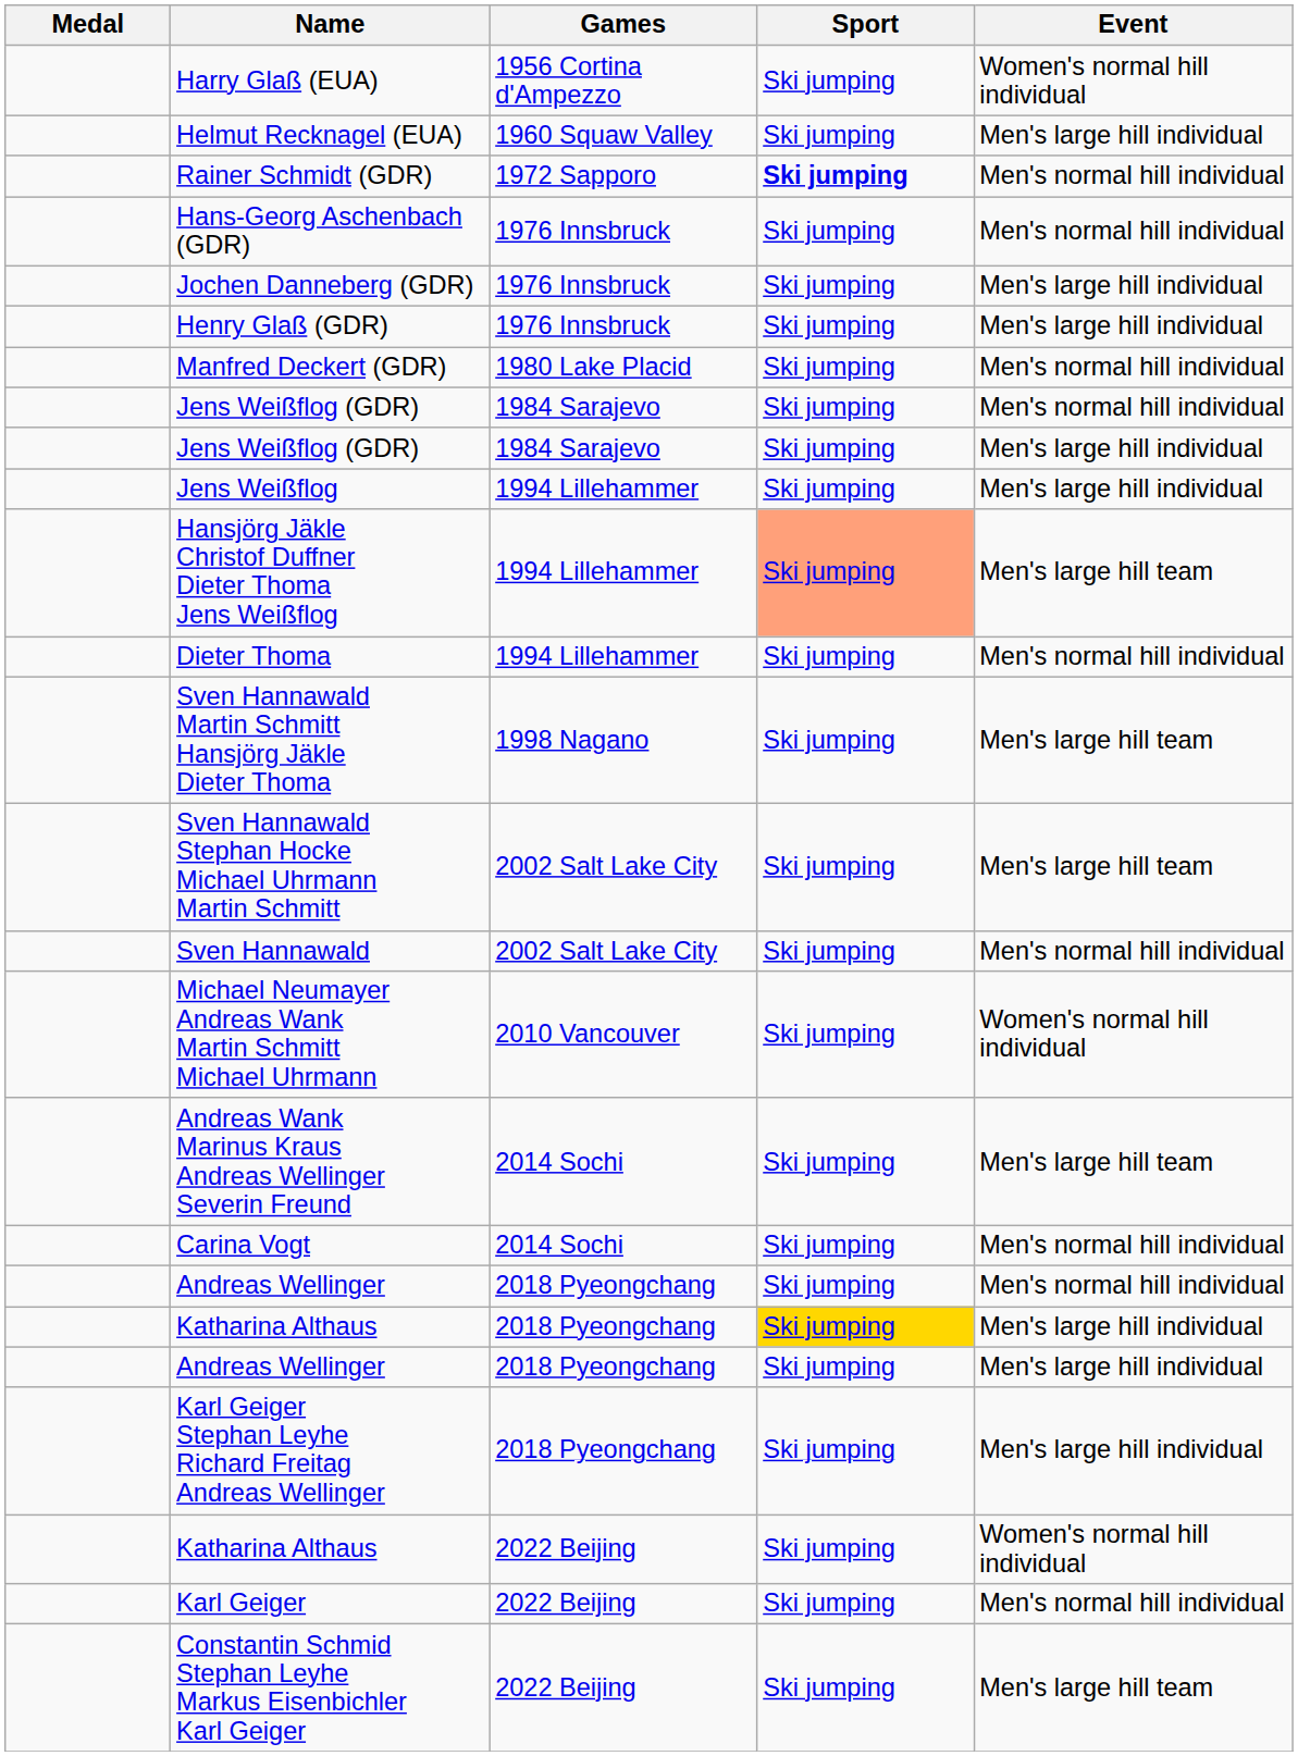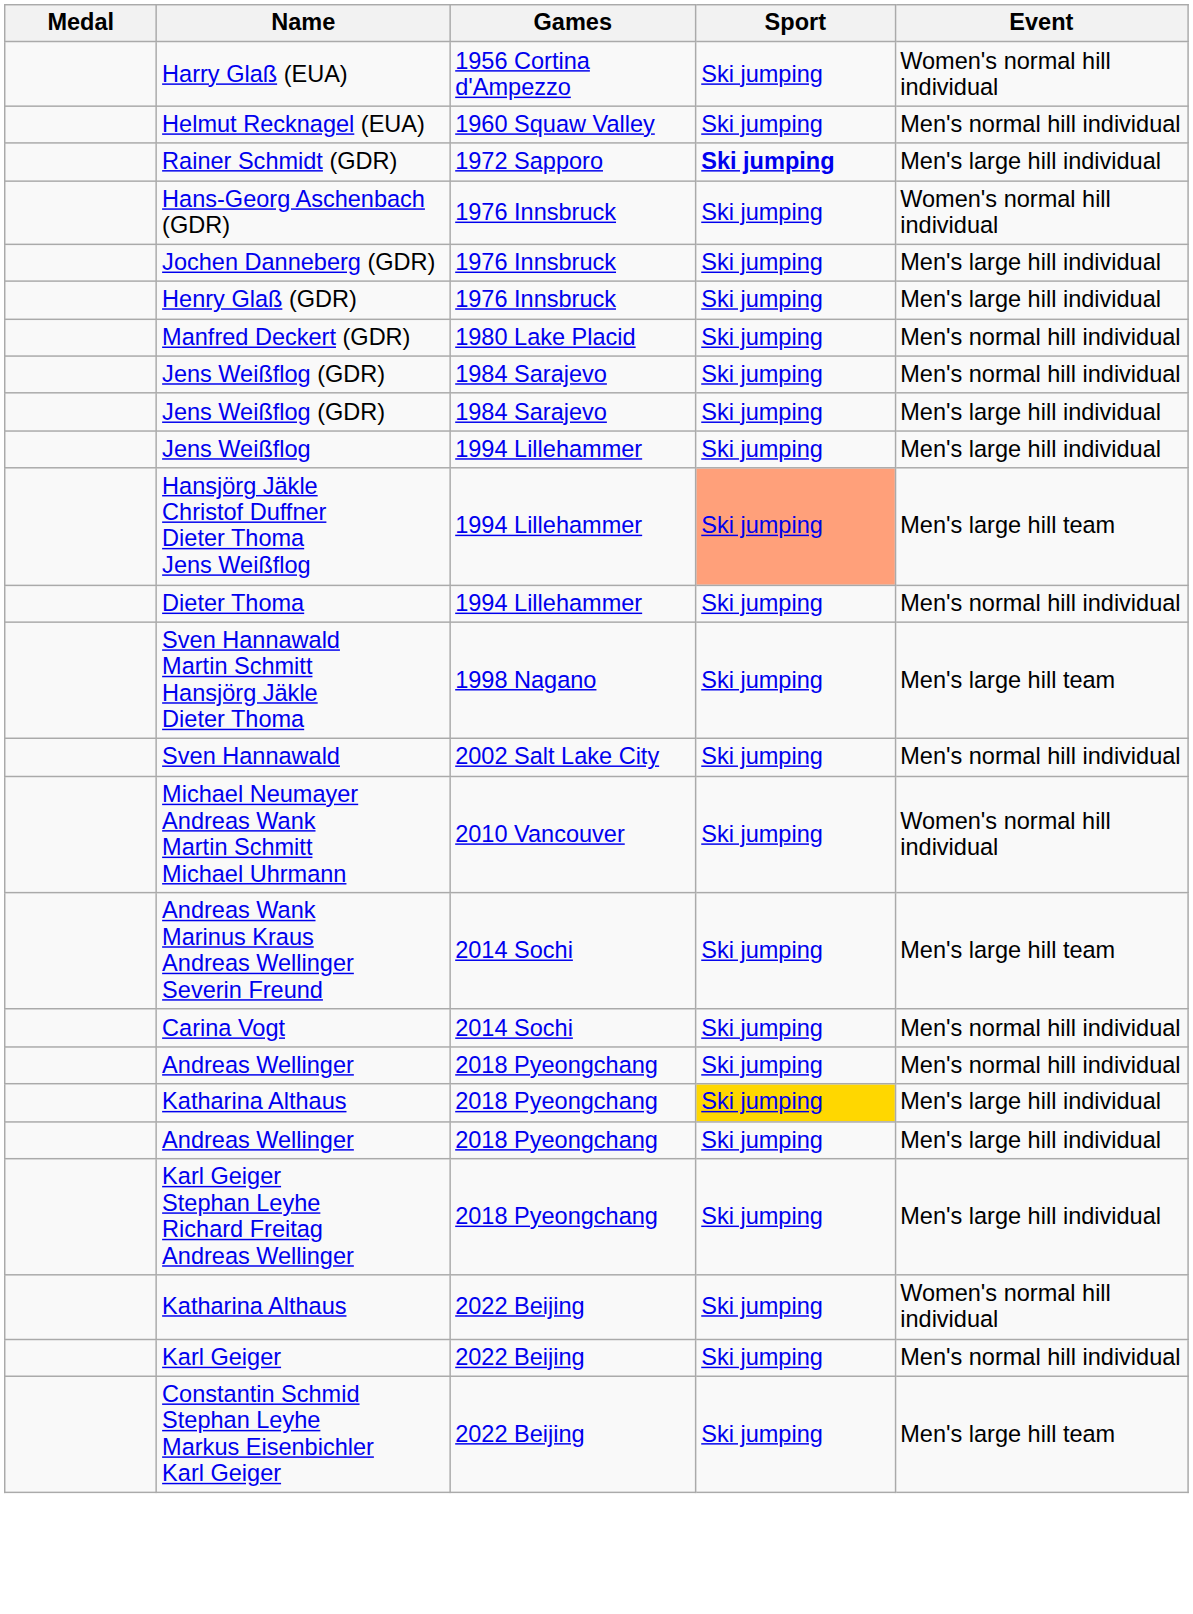 <table class="wikitable sortable">
 <tr>
 <th style="width:6em">Medal</th>
 <th style="width:12em">Name</th>
 <th style="width:10em">Games</th>
 <th style="width:8em">Sport</th>
 <th style="width:12em">Event</th>
 </tr>
 <tr>
 <td></td>
 <td><a href='#'>Harry Glaß</a> (EUA)</td>
 <td> <a href='#'>1956 Cortina d'Ampezzo</a></td>
 <td> <a href='#'>Ski jumping</a></td>
 <td>Women's normal hill individual</td>
 </tr>
 <tr>
 <td></td>
 <td><a href='#'>Helmut Recknagel</a> (EUA)</td>
 <td> <a href='#'>1960 Squaw Valley</a></td>
 <td> <a href='#'>Ski jumping</a></td>
-<td>Men's large hill individual</td>
+<td>Men's normal hill individual</td>
 </tr>
 <tr>
 <td></td>
 <td><a href='#'>Rainer Schmidt</a> (GDR)</td>
 <td> <a href='#'>1972 Sapporo</a></td>
 <td><strong> <a href='#'>Ski jumping</a></strong></td>
-<td>Men's normal hill individual</td>
+<td>Men's large hill individual</td>
 </tr>
 <tr>
 <td></td>
 <td><a href='#'>Hans-Georg Aschenbach</a> (GDR)</td>
 <td> <a href='#'>1976 Innsbruck</a></td>
 <td> <a href='#'>Ski jumping</a></td>
-<td>Men's normal hill individual</td>
+<td>Women's normal hill individual</td>
 </tr>
 <tr>
 <td></td>
 <td><a href='#'>Jochen Danneberg</a> (GDR)</td>
 <td> <a href='#'>1976 Innsbruck</a></td>
 <td> <a href='#'>Ski jumping</a></td>
 <td>Men's large hill individual</td>
 </tr>
 <tr>
 <td></td>
 <td><a href='#'>Henry Glaß</a> (GDR)</td>
 <td> <a href='#'>1976 Innsbruck</a></td>
 <td> <a href='#'>Ski jumping</a></td>
 <td>Men's large hill individual</td>
 </tr>
 <tr>
 <td></td>
 <td><a href='#'>Manfred Deckert</a> (GDR)</td>
 <td> <a href='#'>1980 Lake Placid</a></td>
 <td> <a href='#'>Ski jumping</a></td>
 <td>Men's normal hill individual</td>
 </tr>
 <tr>
 <td></td>
 <td><a href='#'>Jens Weißflog</a> (GDR)</td>
 <td> <a href='#'>1984 Sarajevo</a></td>
 <td> <a href='#'>Ski jumping</a></td>
 <td>Men's normal hill individual</td>
 </tr>
 <tr>
 <td></td>
 <td><a href='#'>Jens Weißflog</a> (GDR)</td>
 <td> <a href='#'>1984 Sarajevo</a></td>
 <td> <a href='#'>Ski jumping</a></td>
 <td>Men's large hill individual</td>
 </tr>
 <tr>
 <td></td>
 <td><a href='#'>Jens Weißflog</a></td>
 <td> <a href='#'>1994 Lillehammer</a></td>
 <td> <a href='#'>Ski jumping</a></td>
 <td>Men's large hill individual</td>
 </tr>
 <tr>
 <td></td>
 <td><a href='#'>Hansjörg Jäkle</a><br><a href='#'>Christof Duffner</a><br><a href='#'>Dieter Thoma</a><br><a href='#'>Jens Weißflog</a></td>
 <td> <a href='#'>1994 Lillehammer</a></td>
 <td style="background: lightsalmon;"> <a href='#'>Ski jumping</a></td>
 <td>Men's large hill team</td>
 </tr>
 <tr>
 <td></td>
 <td><a href='#'>Dieter Thoma</a></td>
 <td> <a href='#'>1994 Lillehammer</a></td>
 <td> <a href='#'>Ski jumping</a></td>
 <td>Men's normal hill individual</td>
 </tr>
 <tr>
 <td></td>
 <td><a href='#'>Sven Hannawald</a><br><a href='#'>Martin Schmitt</a><br><a href='#'>Hansjörg Jäkle</a><br><a href='#'>Dieter Thoma</a></td>
 <td> <a href='#'>1998 Nagano</a></td>
-<td> <a href='#'>Ski jumping</a></td>
-<td>Men's large hill team</td>
-</tr>
-<tr>
-<td></td>
-<td><a href='#'>Sven Hannawald</a><br><a href='#'>Stephan Hocke</a><br><a href='#'>Michael Uhrmann</a><br><a href='#'>Martin Schmitt</a></td>
-<td> <a href='#'>2002 Salt Lake City</a></td>
 <td> <a href='#'>Ski jumping</a></td>
 <td>Men's large hill team</td>
 </tr>
 <tr>
 <td></td>
 <td><a href='#'>Sven Hannawald</a></td>
 <td> <a href='#'>2002 Salt Lake City</a></td>
 <td> <a href='#'>Ski jumping</a></td>
 <td>Men's normal hill individual</td>
 </tr>
 <tr>
 <td></td>
 <td><a href='#'>Michael Neumayer</a><br><a href='#'>Andreas Wank</a><br><a href='#'>Martin Schmitt</a><br><a href='#'>Michael Uhrmann</a></td>
 <td> <a href='#'>2010 Vancouver</a></td>
 <td> <a href='#'>Ski jumping</a></td>
 <td>Women's normal hill individual</td>
 </tr>
 <tr>
 <td></td>
 <td><a href='#'>Andreas Wank</a><br><a href='#'>Marinus Kraus</a><br><a href='#'>Andreas Wellinger</a><br><a href='#'>Severin Freund</a></td>
 <td> <a href='#'>2014 Sochi</a></td>
 <td> <a href='#'>Ski jumping</a></td>
 <td>Men's large hill team</td>
 </tr>
 <tr>
 <td></td>
 <td><a href='#'>Carina Vogt</a></td>
 <td> <a href='#'>2014 Sochi</a></td>
 <td> <a href='#'>Ski jumping</a></td>
 <td>Men's normal hill individual</td>
 </tr>
 <tr>
 <td></td>
 <td><a href='#'>Andreas Wellinger</a></td>
 <td> <a href='#'>2018 Pyeongchang</a></td>
 <td> <a href='#'>Ski jumping</a></td>
 <td>Men's normal hill individual</td>
 </tr>
 <tr>
 <td></td>
 <td><a href='#'>Katharina Althaus</a></td>
 <td> <a href='#'>2018 Pyeongchang</a></td>
 <td style="background: gold;"> <a href='#'>Ski jumping</a></td>
 <td>Men's large hill individual</td>
 </tr>
 <tr>
 <td></td>
 <td><a href='#'>Andreas Wellinger</a></td>
 <td> <a href='#'>2018 Pyeongchang</a></td>
 <td> <a href='#'>Ski jumping</a></td>
 <td>Men's large hill individual</td>
 </tr>
 <tr>
 <td></td>
 <td><a href='#'>Karl Geiger</a><br><a href='#'>Stephan Leyhe</a><br><a href='#'>Richard Freitag</a><br><a href='#'>Andreas Wellinger</a></td>
 <td> <a href='#'>2018 Pyeongchang</a></td>
 <td> <a href='#'>Ski jumping</a></td>
 <td>Men's large hill individual</td>
 </tr>
 <tr>
 <td></td>
 <td><a href='#'>Katharina Althaus</a></td>
 <td> <a href='#'>2022 Beijing</a></td>
 <td> <a href='#'>Ski jumping</a></td>
 <td>Women's normal hill individual</td>
 </tr>
 <tr>
 <td></td>
 <td><a href='#'>Karl Geiger</a></td>
 <td> <a href='#'>2022 Beijing</a></td>
 <td> <a href='#'>Ski jumping</a></td>
 <td>Men's normal hill individual</td>
 </tr>
 <tr>
 <td></td>
 <td><a href='#'>Constantin Schmid</a><br><a href='#'>Stephan Leyhe</a><br><a href='#'>Markus Eisenbichler</a><br><a href='#'>Karl Geiger</a></td>
 <td> <a href='#'>2022 Beijing</a></td>
 <td> <a href='#'>Ski jumping</a></td>
 <td>Men's large hill team</td>
 </tr>
 </table>
